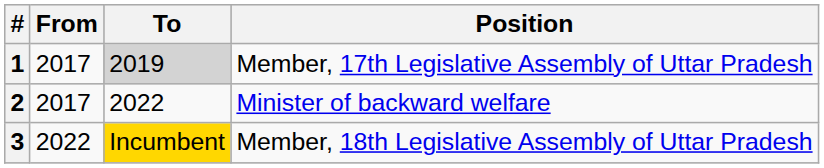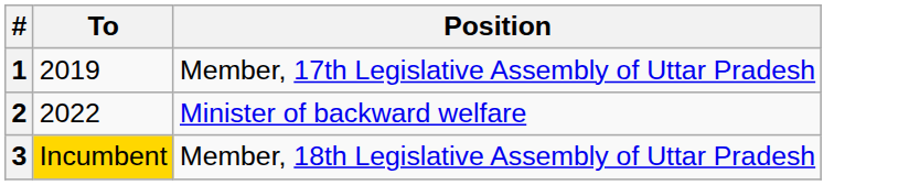 <table class="wikitable sortable">
 <tr>
 <th>#</th>
-<th>From</th>
 <th>To</th>
 <th>Position</th>
 </tr>
 <tr>
 <th>1</th>
-<td>2017</td>
-<td style="background: lightgrey;">2019</td>
+<td>2019</td>
 <td>Member, <a href='#'>17th Legislative Assembly of Uttar Pradesh</a></td>
 </tr>
 <tr>
 <th>2</th>
-<td>2017</td>
 <td>2022</td>
 <td><a href='#'>Minister of backward welfare</a></td>
 </tr>
 <tr>
 <th>3</th>
-<td>2022</td>
 <td style="background: gold;">Incumbent</td>
 <td>Member, <a href='#'>18th Legislative Assembly of Uttar Pradesh</a></td>
 </tr>
 </table>
